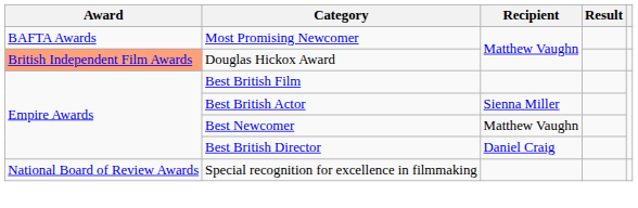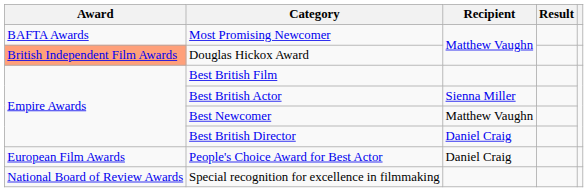 <table class="wikitable plainrowheaders sortable">
 <tr>
 <th scope="col">Award</th>
 <th scope="col">Category</th>
 <th scope="col">Recipient</th>
 <th scope="col">Result</th>
 <th></th>
 </tr>
 <tr>
 <td><a href='#'>BAFTA Awards</a></td>
 <td><a href='#'>Most Promising Newcomer</a></td>
 <td rowspan="2"><a href='#'>Matthew Vaughn</a></td>
 <td></td>
 <td></td>
 </tr>
 <tr>
 <td style="background: lightsalmon;"><a href='#'>British Independent Film Awards</a></td>
 <td>Douglas Hickox Award</td>
 <td></td>
 <td></td>
 </tr>
 <tr>
 <td rowspan="4"><a href='#'>Empire Awards</a></td>
 <td><a href='#'>Best British Film</a></td>
 <td></td>
 <td></td>
 <td rowspan="4"></td>
 </tr>
 <tr>
 <td><a href='#'>Best British Actor</a></td>
 <td><a href='#'>Sienna Miller</a></td>
 <td></td>
 </tr>
 <tr>
 <td><a href='#'>Best Newcomer</a></td>
 <td>Matthew Vaughn</td>
 <td></td>
 </tr>
 <tr>
 <td><a href='#'>Best British Director</a></td>
 <td><a href='#'>Daniel Craig</a></td>
 <td></td>
 </tr>
 <tr>
+<td><a href='#'>European Film Awards</a></td>
+<td><a href='#'>People's Choice Award for Best Actor</a></td>
+<td>Daniel Craig</td>
+<td></td>
+<td></td>
+</tr>
+<tr>
 <td><a href='#'>National Board of Review Awards</a></td>
 <td>Special recognition for excellence in filmmaking</td>
 <td></td>
 <td></td>
 <td></td>
 </tr>
 </table>
